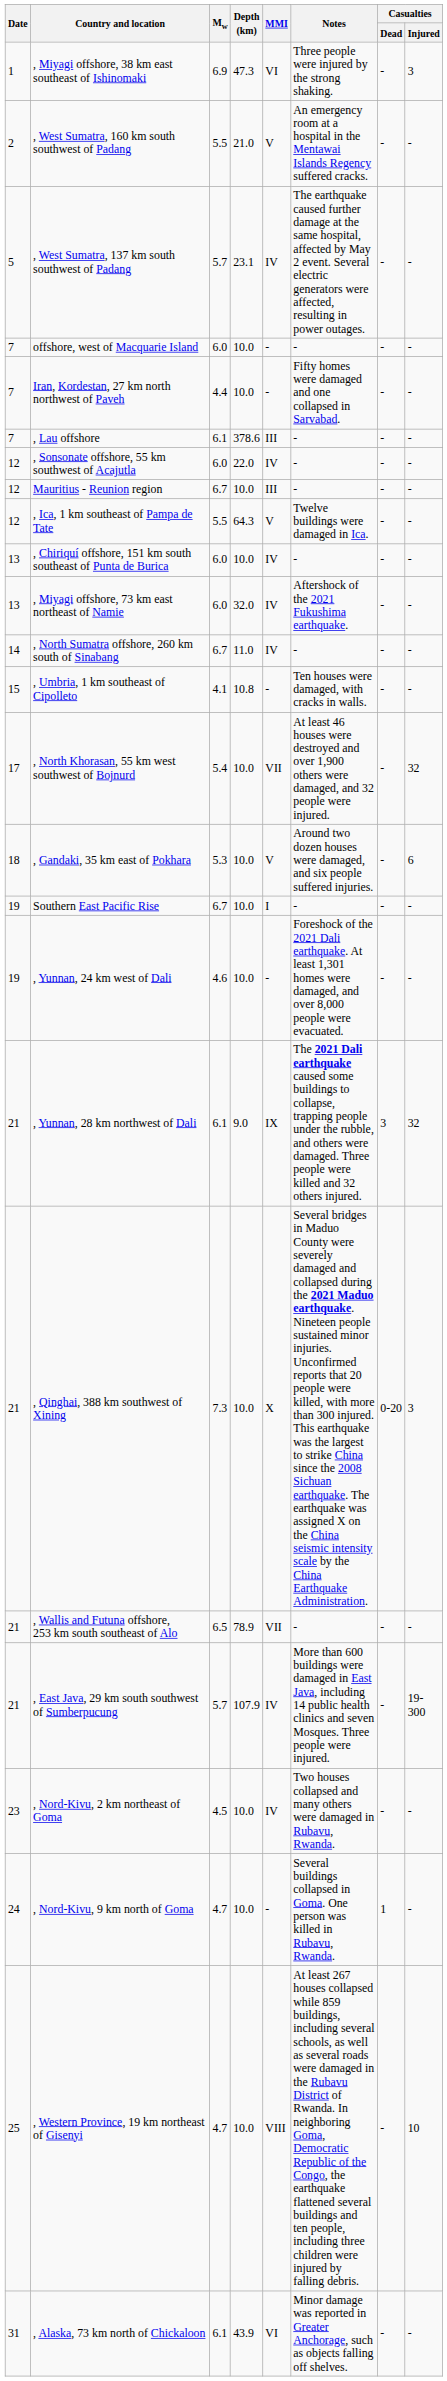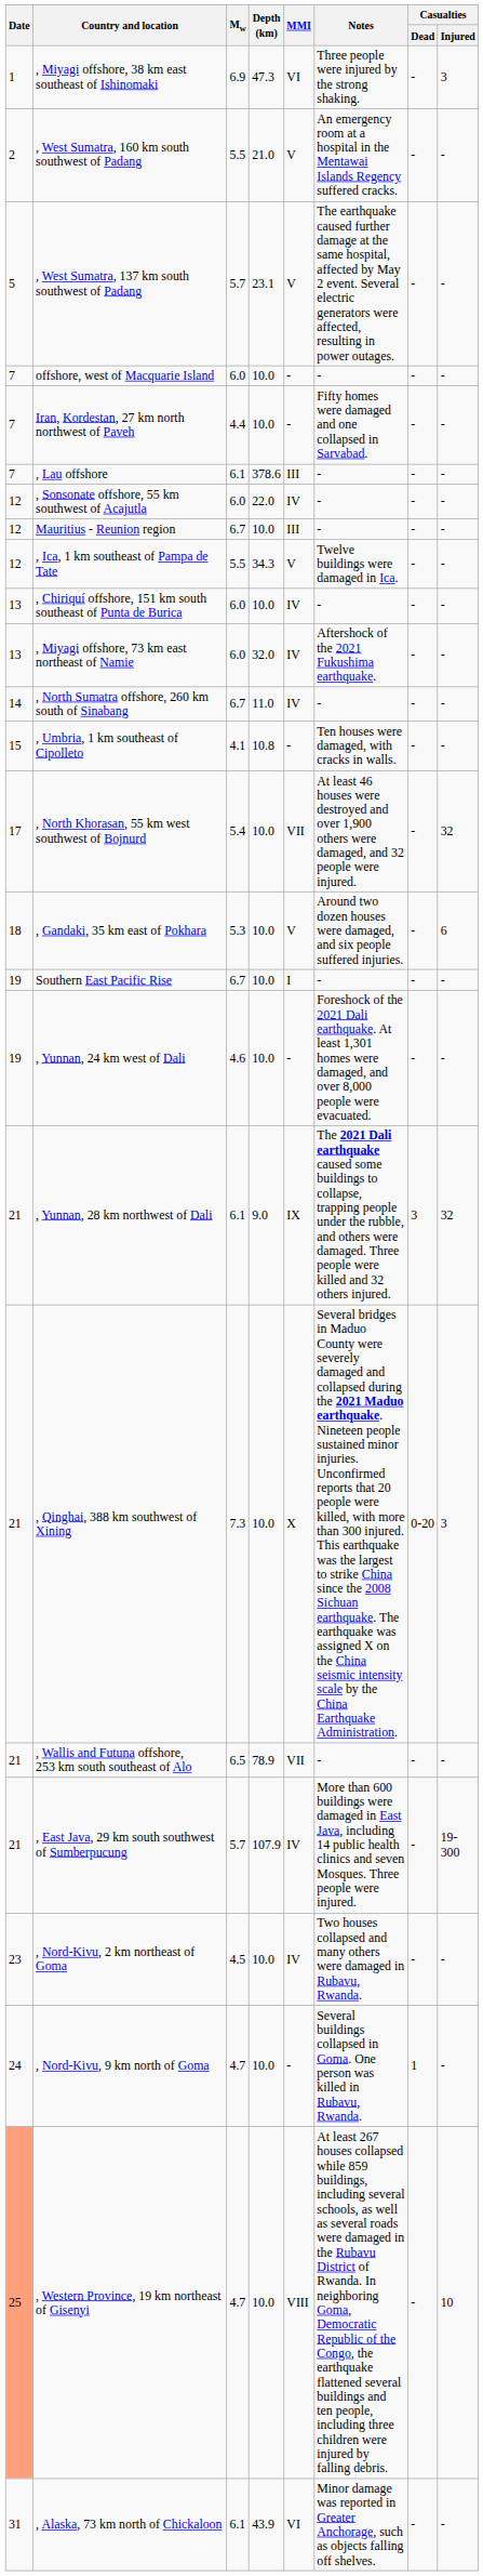 <table class="wikitable sortable" style="border:1px black;  margin-left:1em;">
 <tr>
 <th rowspan="2"><small>Date</small></th>
 <th rowspan="2" style="width: 235px"><small>Country and location</small></th>
 <th rowspan="2"><small>M<sub>w</sub></small></th>
 <th rowspan="2"><small>Depth (km)</small></th>
 <th rowspan="2"><small><a href='#'>MMI</a></small></th>
 <th rowspan="2" class="unsortable"><small>Notes</small></th>
 <th colspan="2"><small>Casualties</small></th>
 </tr>
 <tr>
 <th><small>Dead</small></th>
 <th><small>Injured</small></th>
 </tr>
 <tr>
 <td>1</td>
 <td>, <a href='#'>Miyagi</a> offshore, 38 km east southeast of <a href='#'>Ishinomaki</a></td>
 <td>6.9</td>
 <td>47.3</td>
 <td>VI</td>
 <td>Three people were injured by the strong shaking.</td>
 <td>-</td>
 <td>3</td>
 </tr>
 <tr>
 <td>2</td>
 <td>, <a href='#'>West Sumatra</a>, 160 km south southwest of <a href='#'>Padang</a></td>
 <td>5.5</td>
 <td>21.0</td>
 <td>V</td>
 <td>An emergency room at a hospital in the <a href='#'>Mentawai Islands Regency</a> suffered cracks.</td>
 <td>-</td>
 <td>-</td>
 </tr>
 <tr>
 <td>5</td>
 <td>, <a href='#'>West Sumatra</a>, 137 km south southwest of <a href='#'>Padang</a></td>
 <td>5.7</td>
 <td>23.1</td>
-<td>IV</td>
+<td>V</td>
 <td>The earthquake caused further damage at the same hospital, affected by May 2 event. Several electric generators were affected, resulting in power outages.</td>
 <td>-</td>
 <td>-</td>
 </tr>
 <tr>
 <td>7</td>
 <td> offshore, west of <a href='#'>Macquarie Island</a></td>
 <td>6.0</td>
 <td>10.0</td>
 <td>-</td>
 <td>-</td>
 <td>-</td>
 <td>-</td>
 </tr>
 <tr>
 <td>7</td>
 <td> <a href='#'>Iran</a>, <a href='#'>Kordestan</a>, 27 km north northwest of <a href='#'>Paveh</a></td>
 <td>4.4</td>
 <td>10.0</td>
 <td>-</td>
 <td>Fifty homes were damaged and one collapsed in <a href='#'>Sarvabad</a>.</td>
 <td>-</td>
 <td>-</td>
 </tr>
 <tr>
 <td>7</td>
 <td>, <a href='#'>Lau</a> offshore</td>
 <td>6.1</td>
 <td>378.6</td>
 <td>III</td>
 <td>-</td>
 <td>-</td>
 <td>-</td>
 </tr>
 <tr>
 <td>12</td>
 <td>, <a href='#'>Sonsonate</a> offshore, 55 km southwest of <a href='#'>Acajutla</a></td>
 <td>6.0</td>
 <td>22.0</td>
 <td>IV</td>
 <td>-</td>
 <td>-</td>
 <td>-</td>
 </tr>
 <tr>
 <td>12</td>
 <td> <a href='#'>Mauritius</a> - <a href='#'>Reunion</a> region</td>
 <td>6.7</td>
 <td>10.0</td>
 <td>III</td>
 <td>-</td>
 <td>-</td>
 <td>-</td>
 </tr>
 <tr>
 <td>12</td>
 <td>, <a href='#'>Ica</a>, 1 km southeast of <a href='#'>Pampa de Tate</a></td>
 <td>5.5</td>
-<td>64.3</td>
+<td>34.3</td>
 <td>V</td>
 <td>Twelve buildings were damaged in <a href='#'>Ica</a>.</td>
 <td>-</td>
 <td>-</td>
 </tr>
 <tr>
 <td>13</td>
 <td>, <a href='#'>Chiriquí</a> offshore, 151 km south southeast of <a href='#'>Punta de Burica</a></td>
 <td>6.0</td>
 <td>10.0</td>
 <td>IV</td>
 <td>-</td>
 <td>-</td>
 <td>-</td>
 </tr>
 <tr>
 <td>13</td>
 <td>, <a href='#'>Miyagi</a> offshore, 73 km east northeast of <a href='#'>Namie</a></td>
 <td>6.0</td>
 <td>32.0</td>
 <td>IV</td>
 <td>Aftershock of the <a href='#'>2021 Fukushima earthquake</a>.</td>
 <td>-</td>
 <td>-</td>
 </tr>
 <tr>
 <td>14</td>
 <td>, <a href='#'>North Sumatra</a> offshore, 260 km south of <a href='#'>Sinabang</a></td>
 <td>6.7</td>
 <td>11.0</td>
 <td>IV</td>
 <td>-</td>
 <td>-</td>
 <td>-</td>
 </tr>
 <tr>
 <td>15</td>
 <td>, <a href='#'>Umbria</a>, 1 km southeast of <a href='#'>Cipolleto</a></td>
 <td>4.1</td>
 <td>10.8</td>
 <td>-</td>
 <td>Ten houses were damaged, with cracks in walls.</td>
 <td>-</td>
 <td>-</td>
 </tr>
 <tr>
 <td>17</td>
 <td>, <a href='#'>North Khorasan</a>, 55 km west southwest of <a href='#'>Bojnurd</a></td>
 <td>5.4</td>
 <td>10.0</td>
 <td>VII</td>
 <td>At least 46 houses were destroyed and over 1,900 others were damaged, and 32 people were injured.</td>
 <td>-</td>
 <td>32</td>
 </tr>
 <tr>
 <td>18</td>
 <td>, <a href='#'>Gandaki</a>, 35 km east of <a href='#'>Pokhara</a></td>
 <td>5.3</td>
 <td>10.0</td>
 <td>V</td>
 <td>Around two dozen houses were damaged, and six people suffered injuries.</td>
 <td>-</td>
 <td>6</td>
 </tr>
 <tr>
 <td>19</td>
 <td>Southern <a href='#'>East Pacific Rise</a></td>
 <td>6.7</td>
 <td>10.0</td>
 <td>I</td>
 <td>-</td>
 <td>-</td>
 <td>-</td>
 </tr>
 <tr>
 <td>19</td>
 <td>, <a href='#'>Yunnan</a>, 24 km west of <a href='#'>Dali</a></td>
 <td>4.6</td>
 <td>10.0</td>
 <td>-</td>
 <td>Foreshock of the <a href='#'>2021 Dali earthquake</a>. At least 1,301 homes were damaged, and over 8,000 people were evacuated.</td>
 <td>-</td>
 <td>-</td>
 </tr>
 <tr>
 <td>21</td>
 <td>, <a href='#'>Yunnan</a>, 28 km northwest of <a href='#'>Dali</a></td>
 <td>6.1</td>
 <td>9.0</td>
 <td>IX</td>
 <td>The <strong><a href='#'>2021 Dali earthquake</a></strong> caused some buildings to collapse, trapping people under the rubble, and others were damaged. Three people were killed and 32 others injured.</td>
 <td>3</td>
 <td>32</td>
 </tr>
 <tr>
 <td>21</td>
 <td>, <a href='#'>Qinghai</a>, 388 km southwest of <a href='#'>Xining</a></td>
 <td>7.3</td>
 <td>10.0</td>
 <td>X</td>
 <td>Several bridges in Maduo County were severely damaged and collapsed during the <strong><a href='#'>2021 Maduo earthquake</a></strong>. Nineteen people sustained minor injuries. Unconfirmed reports that 20 people were killed, with more than 300 injured. This earthquake was the largest to strike <a href='#'>China</a> since the <a href='#'>2008 Sichuan earthquake</a>. The earthquake was assigned X on the <a href='#'>China seismic intensity scale</a> by the <a href='#'>China Earthquake Administration</a>.</td>
 <td>0-20</td>
 <td>3</td>
 </tr>
 <tr>
 <td>21</td>
 <td>, <a href='#'>Wallis and Futuna</a> offshore, 253 km south southeast of <a href='#'>Alo</a></td>
 <td>6.5</td>
 <td>78.9</td>
 <td>VII</td>
 <td>-</td>
 <td>-</td>
 <td>-</td>
 </tr>
 <tr>
 <td>21</td>
 <td>, <a href='#'>East Java</a>, 29 km south southwest of <a href='#'>Sumberpucung</a></td>
 <td>5.7</td>
 <td>107.9</td>
 <td>IV</td>
 <td>More than 600 buildings were damaged in <a href='#'>East Java</a>, including 14 public health clinics and seven Mosques. Three people were injured.</td>
 <td>-</td>
 <td>19-300</td>
 </tr>
 <tr>
 <td>23</td>
 <td>, <a href='#'>Nord-Kivu</a>, 2 km northeast of <a href='#'>Goma</a></td>
 <td>4.5</td>
 <td>10.0</td>
 <td>IV</td>
 <td>Two houses collapsed and many others were damaged in <a href='#'>Rubavu</a>, <a href='#'>Rwanda</a>.</td>
 <td>-</td>
 <td>-</td>
 </tr>
 <tr>
 <td>24</td>
 <td>, <a href='#'>Nord-Kivu</a>, 9 km north of <a href='#'>Goma</a></td>
 <td>4.7</td>
 <td>10.0</td>
 <td>-</td>
 <td>Several buildings collapsed in <a href='#'>Goma</a>. One person was killed in <a href='#'>Rubavu</a>, <a href='#'>Rwanda</a>.</td>
 <td>1</td>
 <td>-</td>
 </tr>
 <tr>
-<td>25</td>
+<td style="background: lightsalmon;">25</td>
 <td>, <a href='#'>Western Province</a>, 19 km northeast of <a href='#'>Gisenyi</a></td>
 <td>4.7</td>
 <td>10.0</td>
 <td>VIII</td>
 <td>At least 267 houses collapsed while 859 buildings, including several schools, as well as several roads were damaged in the <a href='#'>Rubavu District</a> of Rwanda. In neighboring <a href='#'>Goma</a>, <a href='#'>Democratic Republic of the Congo</a>, the earthquake flattened several buildings and ten people, including three children were injured by falling debris.</td>
 <td>-</td>
 <td>10</td>
 </tr>
 <tr>
 <td>31</td>
 <td>, <a href='#'>Alaska</a>, 73 km north of <a href='#'>Chickaloon</a></td>
 <td>6.1</td>
 <td>43.9</td>
 <td>VI</td>
 <td>Minor damage was reported in <a href='#'>Greater Anchorage</a>, such as objects falling off shelves.</td>
 <td>-</td>
 <td>-</td>
 </tr>
 <tr>
 </tr>
 </table>
